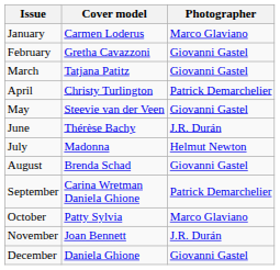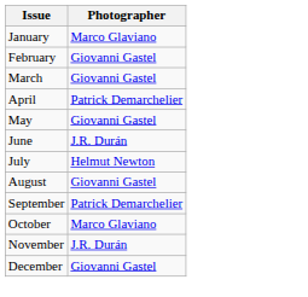 <table class="wikitable">
 <tr>
 <th>Issue</th>
-<th>Cover model</th>
 <th>Photographer</th>
 </tr>
 <tr>
 <td>January</td>
-<td><a href='#'>Carmen Loderus</a></td>
 <td><a href='#'>Marco Glaviano</a></td>
 </tr>
 <tr>
 <td>February</td>
-<td><a href='#'>Gretha Cavazzoni</a></td>
 <td><a href='#'>Giovanni Gastel</a></td>
 </tr>
 <tr>
 <td>March</td>
-<td><a href='#'>Tatjana Patitz</a></td>
 <td><a href='#'>Giovanni Gastel</a></td>
 </tr>
 <tr>
 <td>April</td>
-<td><a href='#'>Christy Turlington</a></td>
 <td><a href='#'>Patrick Demarchelier</a></td>
 </tr>
 <tr>
 <td>May</td>
-<td><a href='#'>Steevie van der Veen</a></td>
 <td><a href='#'>Giovanni Gastel</a></td>
 </tr>
 <tr>
 <td>June</td>
-<td><a href='#'>Thérèse Bachy</a></td>
 <td><a href='#'>J.R. Durán</a></td>
 </tr>
 <tr>
 <td>July</td>
-<td><a href='#'>Madonna</a></td>
 <td><a href='#'>Helmut Newton</a></td>
 </tr>
 <tr>
 <td>August</td>
-<td><a href='#'>Brenda Schad</a></td>
 <td><a href='#'>Giovanni Gastel</a></td>
 </tr>
 <tr>
 <td>September</td>
-<td><a href='#'>Carina Wretman</a> <br> <a href='#'>Daniela Ghione</a></td>
 <td><a href='#'>Patrick Demarchelier</a></td>
 </tr>
 <tr>
 <td>October</td>
-<td><a href='#'>Patty Sylvia</a></td>
 <td><a href='#'>Marco Glaviano</a></td>
 </tr>
 <tr>
 <td>November</td>
-<td><a href='#'>Joan Bennett</a></td>
 <td><a href='#'>J.R. Durán</a></td>
 </tr>
 <tr>
 <td>December</td>
-<td><a href='#'>Daniela Ghione</a></td>
 <td><a href='#'>Giovanni Gastel</a></td>
 </tr>
 </table>
